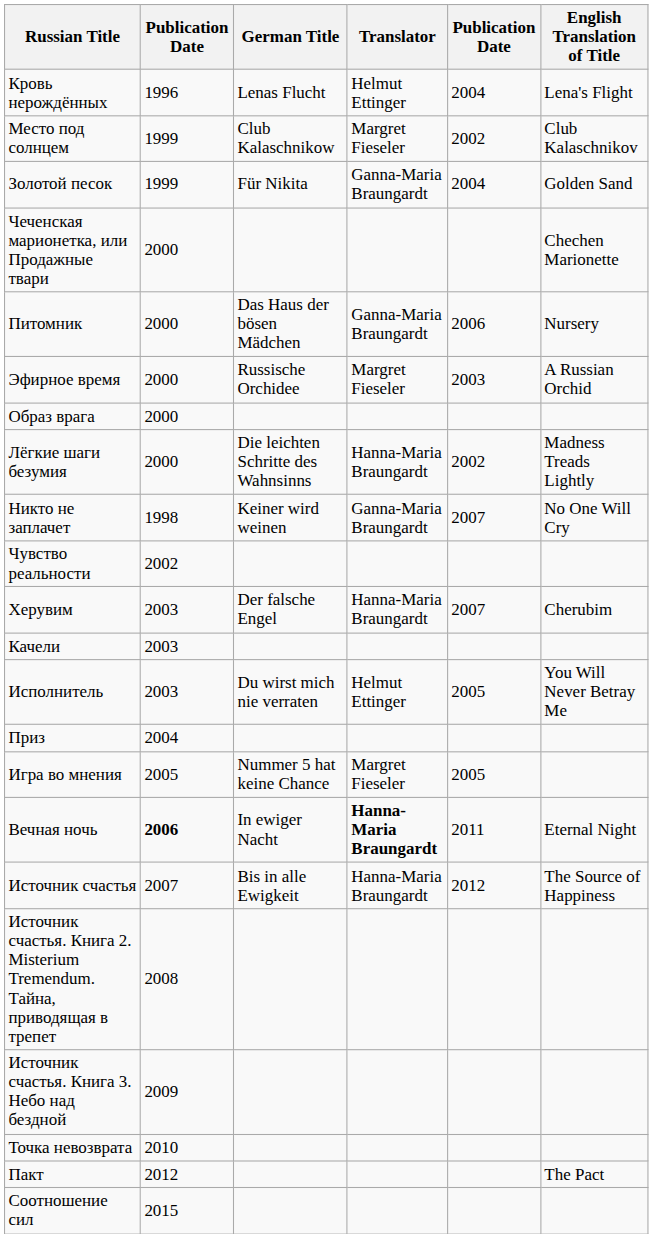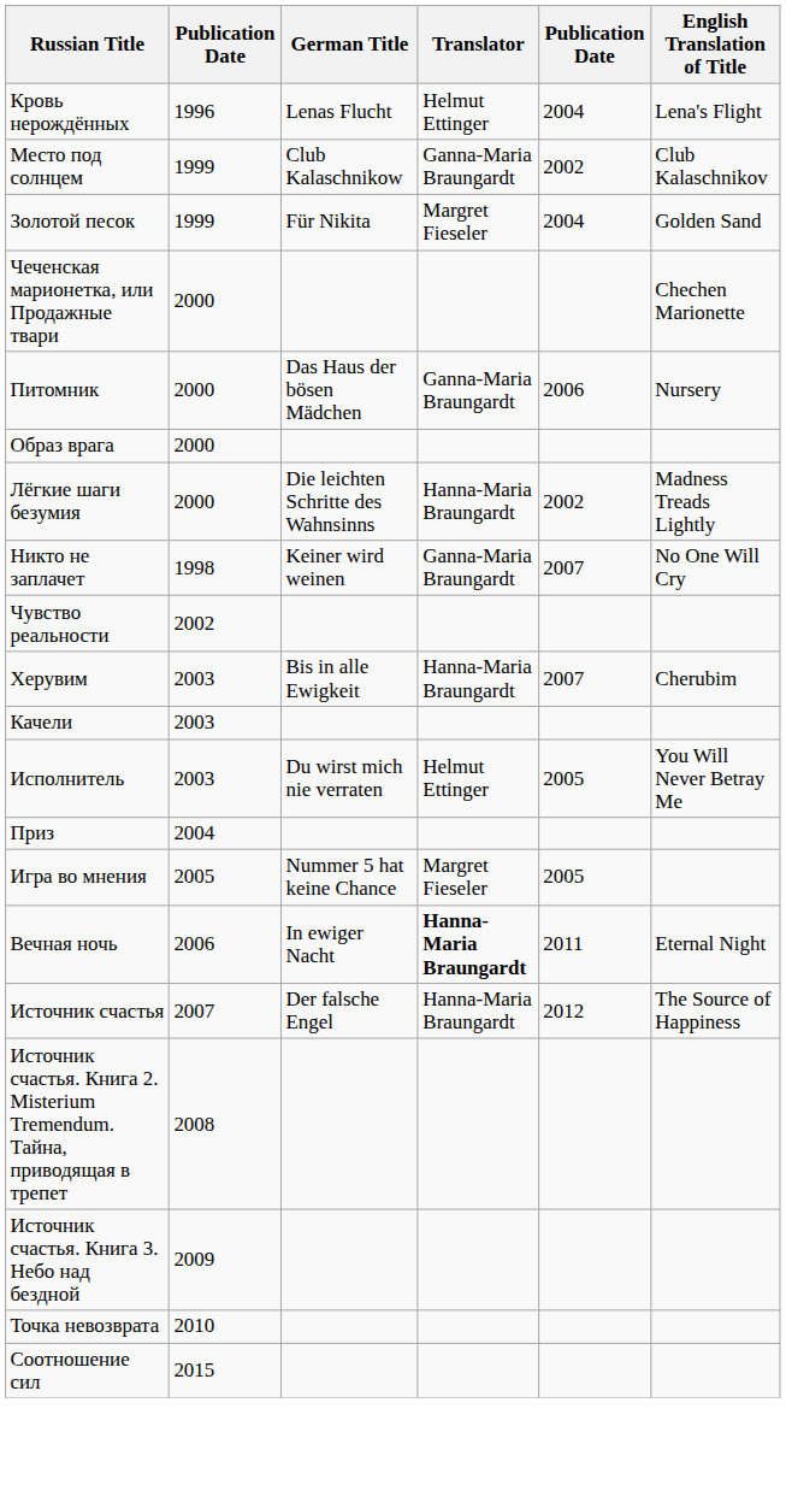 <table class="wikitable">
 <tr>
 <th>Russian Title</th>
 <th>Publication Date</th>
 <th>German Title</th>
 <th>Translator</th>
 <th>Publication Date</th>
 <th>English Translation of Title</th>
 </tr>
 <tr>
 <td>Кровь нерождённых</td>
 <td>1996</td>
 <td>Lenas Flucht</td>
 <td>Helmut Ettinger</td>
 <td>2004</td>
 <td>Lena's Flight</td>
 </tr>
 <tr>
 <td>Место под солнцем</td>
 <td>1999</td>
 <td>Club Kalaschnikow</td>
-<td>Margret Fieseler</td>
+<td>Ganna-Maria Braungardt</td>
 <td>2002</td>
 <td>Club Kalaschnikov</td>
 </tr>
 <tr>
 <td>Золотой песок</td>
 <td>1999</td>
 <td>Für Nikita</td>
-<td>Ganna-Maria Braungardt</td>
+<td>Margret Fieseler</td>
 <td>2004</td>
 <td>Golden Sand</td>
 </tr>
 <tr>
 <td>Чеченская марионетка, или Продажные твари</td>
 <td>2000</td>
 <td></td>
 <td></td>
 <td></td>
 <td>Chechen Marionette</td>
 </tr>
 <tr>
 <td>Питомник</td>
 <td>2000</td>
 <td>Das Haus der bösen Mädchen</td>
 <td>Ganna-Maria Braungardt</td>
 <td>2006</td>
 <td>Nursery</td>
-</tr>
-<tr>
-<td>Эфирное время</td>
-<td>2000</td>
-<td>Russische Orchidee</td>
-<td>Margret Fieseler</td>
-<td>2003</td>
-<td>A Russian Orchid</td>
 </tr>
 <tr>
 <td>Образ врага</td>
 <td>2000</td>
 <td></td>
 <td></td>
 <td></td>
 <td></td>
 </tr>
 <tr>
 <td>Лёгкие шаги безумия</td>
 <td>2000</td>
 <td>Die leichten Schritte des Wahnsinns</td>
 <td>Hanna-Maria Braungardt</td>
 <td>2002</td>
 <td>Madness Treads Lightly</td>
 </tr>
 <tr>
 <td>Никто не заплачет</td>
 <td>1998</td>
 <td>Keiner wird weinen</td>
 <td>Ganna-Maria Braungardt</td>
 <td>2007</td>
 <td>No One Will Cry</td>
 </tr>
 <tr>
 <td>Чувство реальности</td>
 <td>2002</td>
 <td></td>
 <td></td>
 <td></td>
 <td></td>
 </tr>
 <tr>
 <td>Херувим</td>
 <td>2003</td>
-<td>Der falsche Engel</td>
+<td>Bis in alle Ewigkeit</td>
 <td>Hanna-Maria Braungardt</td>
 <td>2007</td>
 <td>Cherubim</td>
 </tr>
 <tr>
 <td>Качели</td>
 <td>2003</td>
 <td></td>
 <td></td>
 <td></td>
 <td></td>
 </tr>
 <tr>
 <td>Исполнитель</td>
 <td>2003</td>
 <td>Du wirst mich nie verraten</td>
 <td>Helmut Ettinger</td>
 <td>2005</td>
 <td>You Will Never Betray Me</td>
 </tr>
 <tr>
 <td>Приз</td>
 <td>2004</td>
 <td></td>
 <td></td>
 <td></td>
 <td></td>
 </tr>
 <tr>
 <td>Игра во мнения</td>
 <td>2005</td>
 <td>Nummer 5 hat keine Chance</td>
 <td>Margret Fieseler</td>
 <td>2005</td>
 <td></td>
 </tr>
 <tr>
 <td>Вечная ночь</td>
-<td><strong>2006</strong></td>
+<td>2006</td>
 <td>In ewiger Nacht</td>
 <td><strong>Hanna-Maria Braungardt</strong></td>
 <td>2011</td>
 <td>Eternal Night</td>
 </tr>
 <tr>
 <td>Источник счастья</td>
 <td>2007</td>
-<td>Bis in alle Ewigkeit</td>
+<td>Der falsche Engel</td>
 <td>Hanna-Maria Braungardt</td>
 <td>2012</td>
 <td>The Source of Happiness</td>
 </tr>
 <tr>
 <td>Источник счастья. Книга 2. Misterium Tremendum. Тайна, приводящая в трепет</td>
 <td>2008</td>
 <td></td>
 <td></td>
 <td></td>
 <td></td>
 </tr>
 <tr>
 <td>Источник счастья. Книга 3. Небо над бездной</td>
 <td>2009</td>
 <td></td>
 <td></td>
 <td></td>
 <td></td>
 </tr>
 <tr>
 <td>Точка невозврата</td>
 <td>2010</td>
 <td></td>
 <td></td>
 <td></td>
 <td></td>
 </tr>
 <tr>
-<td>Пакт</td>
-<td>2012</td>
-<td></td>
-<td></td>
-<td></td>
-<td>The Pact</td>
-</tr>
-<tr>
 <td>Соотношение сил</td>
 <td>2015</td>
 <td></td>
 <td></td>
 <td></td>
 <td></td>
 </tr>
 </table>
